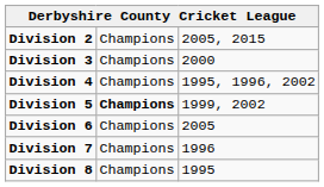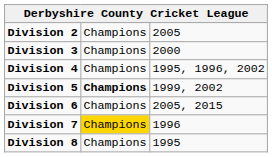 <table class="wikitable" style="font-size:85%">
 <tr>
 <td colspan=3; bgcolor="#f0f0f0"; style="text-align: center; font-weight: bold;">Derbyshire County Cricket League</td>
 </tr>
 <tr>
 <td style="text-align: right; font-weight: bold;">Division 2</td>
 <td style="text-align: center;">Champions</td>
-<td>2005, 2015</td>
+<td>2005</td>
 </tr>
 <tr>
 <td style="text-align: right; font-weight: bold;">Division 3</td>
 <td style="text-align: center;">Champions</td>
 <td>2000</td>
 </tr>
 <tr>
 <td style="text-align: right; font-weight: bold;">Division 4</td>
 <td style="text-align: center;">Champions</td>
 <td>1995, 1996, 2002</td>
 </tr>
 <tr>
 <td style="text-align: right; font-weight: bold;">Division 5</td>
 <td style="text-align: center;"><strong>Champions</strong></td>
 <td>1999, 2002</td>
 </tr>
 <tr>
 <td style="text-align: right; font-weight: bold;">Division 6</td>
 <td style="text-align: center;">Champions</td>
-<td>2005</td>
+<td>2005, 2015</td>
 </tr>
 <tr>
 <td style="text-align: right; font-weight: bold;">Division 7</td>
-<td style="text-align: center;">Champions</td>
+<td style="background: gold; text-align: center;">Champions</td>
 <td>1996</td>
 </tr>
 <tr>
 <td style="text-align: right; font-weight: bold;">Division 8</td>
 <td style="text-align: center;">Champions</td>
 <td>1995</td>
 </tr>
 </table>
